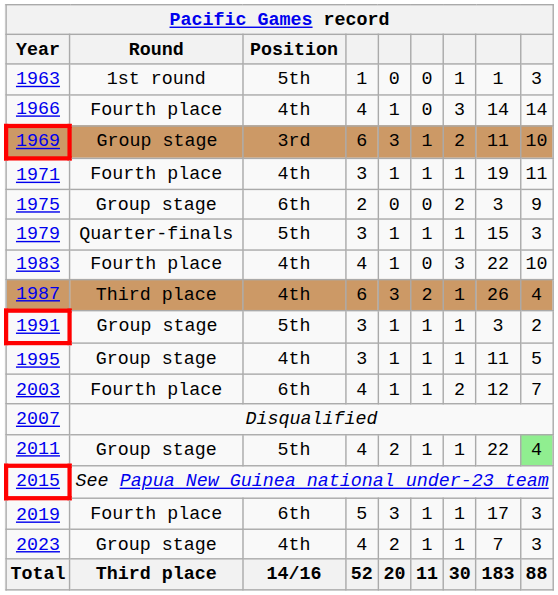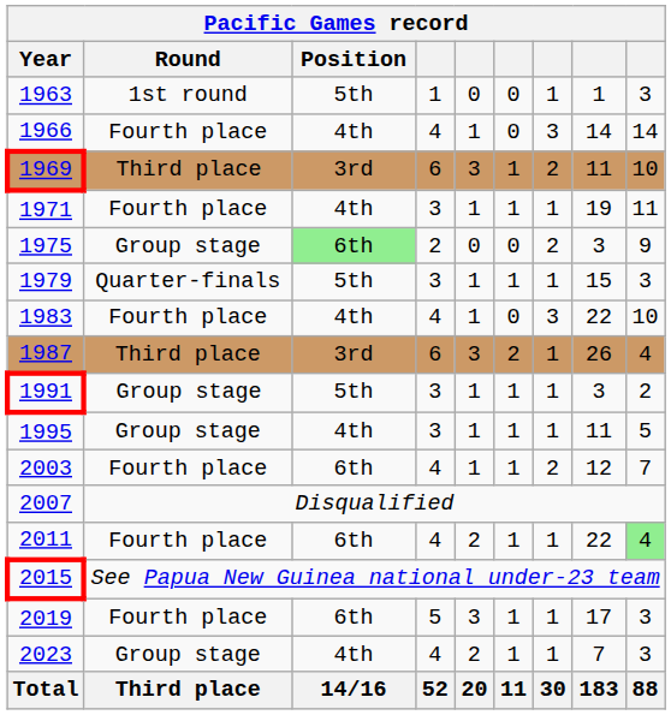 <table class="wikitable" style="text-align:center;">
 <tr>
 <th colspan="9"><a href='#'>Pacific Games</a> record</th>
 </tr>
 <tr>
 <th>Year</th>
 <th>Round</th>
 <th>Position</th>
 <th></th>
 <th></th>
 <th></th>
 <th></th>
 <th></th>
 <th></th>
 </tr>
 <tr>
 <td> <a href='#'>1963</a></td>
 <td>1st round</td>
 <td>5th</td>
 <td>1</td>
 <td>0</td>
 <td>0</td>
 <td>1</td>
 <td>1</td>
 <td>3</td>
 </tr>
 <tr>
 <td> <a href='#'>1966</a></td>
 <td>Fourth place</td>
 <td>4th</td>
 <td>4</td>
 <td>1</td>
 <td>0</td>
 <td>3</td>
 <td>14</td>
 <td>14</td>
 </tr>
 <tr style="background:#CC9966;">
 <td style="border: 3px solid red"> <a href='#'>1969</a></td>
-<td>Group stage</td>
+<td>Third place</td>
 <td>3rd</td>
 <td>6</td>
 <td>3</td>
 <td>1</td>
 <td>2</td>
 <td>11</td>
 <td>10</td>
 </tr>
 <tr>
 <td> <a href='#'>1971</a></td>
 <td>Fourth place</td>
 <td>4th</td>
 <td>3</td>
 <td>1</td>
 <td>1</td>
 <td>1</td>
 <td>19</td>
 <td>11</td>
 </tr>
 <tr>
 <td> <a href='#'>1975</a></td>
 <td>Group stage</td>
-<td>6th</td>
+<td style="background: lightgreen;">6th</td>
 <td>2</td>
 <td>0</td>
 <td>0</td>
 <td>2</td>
 <td>3</td>
 <td>9</td>
 </tr>
 <tr>
 <td> <a href='#'>1979</a></td>
 <td>Quarter-finals</td>
 <td>5th</td>
 <td>3</td>
 <td>1</td>
 <td>1</td>
 <td>1</td>
 <td>15</td>
 <td>3</td>
 </tr>
 <tr>
 <td> <a href='#'>1983</a></td>
 <td>Fourth place</td>
 <td>4th</td>
 <td>4</td>
 <td>1</td>
 <td>0</td>
 <td>3</td>
 <td>22</td>
 <td>10</td>
 </tr>
 <tr style="background:#CC9966;">
 <td> <a href='#'>1987</a></td>
 <td>Third place</td>
-<td>4th</td>
+<td>3rd</td>
 <td>6</td>
 <td>3</td>
 <td>2</td>
 <td>1</td>
 <td>26</td>
 <td>4</td>
 </tr>
 <tr>
 <td style="border: 3px solid red"> <a href='#'>1991</a></td>
 <td>Group stage</td>
 <td>5th</td>
 <td>3</td>
 <td>1</td>
 <td>1</td>
 <td>1</td>
 <td>3</td>
 <td>2</td>
 </tr>
 <tr>
 <td> <a href='#'>1995</a></td>
 <td>Group stage</td>
 <td>4th</td>
 <td>3</td>
 <td>1</td>
 <td>1</td>
 <td>1</td>
 <td>11</td>
 <td>5</td>
 </tr>
 <tr>
 <td> <a href='#'>2003</a></td>
 <td>Fourth place</td>
 <td>6th</td>
 <td>4</td>
 <td>1</td>
 <td>1</td>
 <td>2</td>
 <td>12</td>
 <td>7</td>
 </tr>
 <tr>
 <td> <a href='#'>2007</a></td>
 <td colspan="8"><em>Disqualified</em></td>
 </tr>
 <tr>
 <td> <a href='#'>2011</a></td>
-<td>Group stage</td>
-<td>5th</td>
+<td>Fourth place</td>
+<td>6th</td>
 <td>4</td>
 <td>2</td>
 <td>1</td>
 <td>1</td>
 <td>22</td>
 <td style="background: lightgreen;">4</td>
 </tr>
 <tr>
 <td style="border: 3px solid red"> <a href='#'>2015</a></td>
 <td colspan="8"><em>See <a href='#'>Papua New Guinea national under-23 team</a></em></td>
 </tr>
 <tr>
 <td> <a href='#'>2019</a></td>
 <td>Fourth place</td>
 <td>6th</td>
 <td>5</td>
 <td>3</td>
 <td>1</td>
 <td>1</td>
 <td>17</td>
 <td>3</td>
 </tr>
 <tr>
 <td> <a href='#'>2023</a></td>
 <td>Group stage</td>
 <td>4th</td>
 <td>4</td>
 <td>2</td>
 <td>1</td>
 <td>1</td>
 <td>7</td>
 <td>3</td>
 </tr>
 <tr>
 <th>Total</th>
 <th>Third place</th>
 <th>14/16</th>
 <th>52</th>
 <th>20</th>
 <th>11</th>
 <th>30</th>
 <th>183</th>
 <th>88</th>
 </tr>
 </table>
